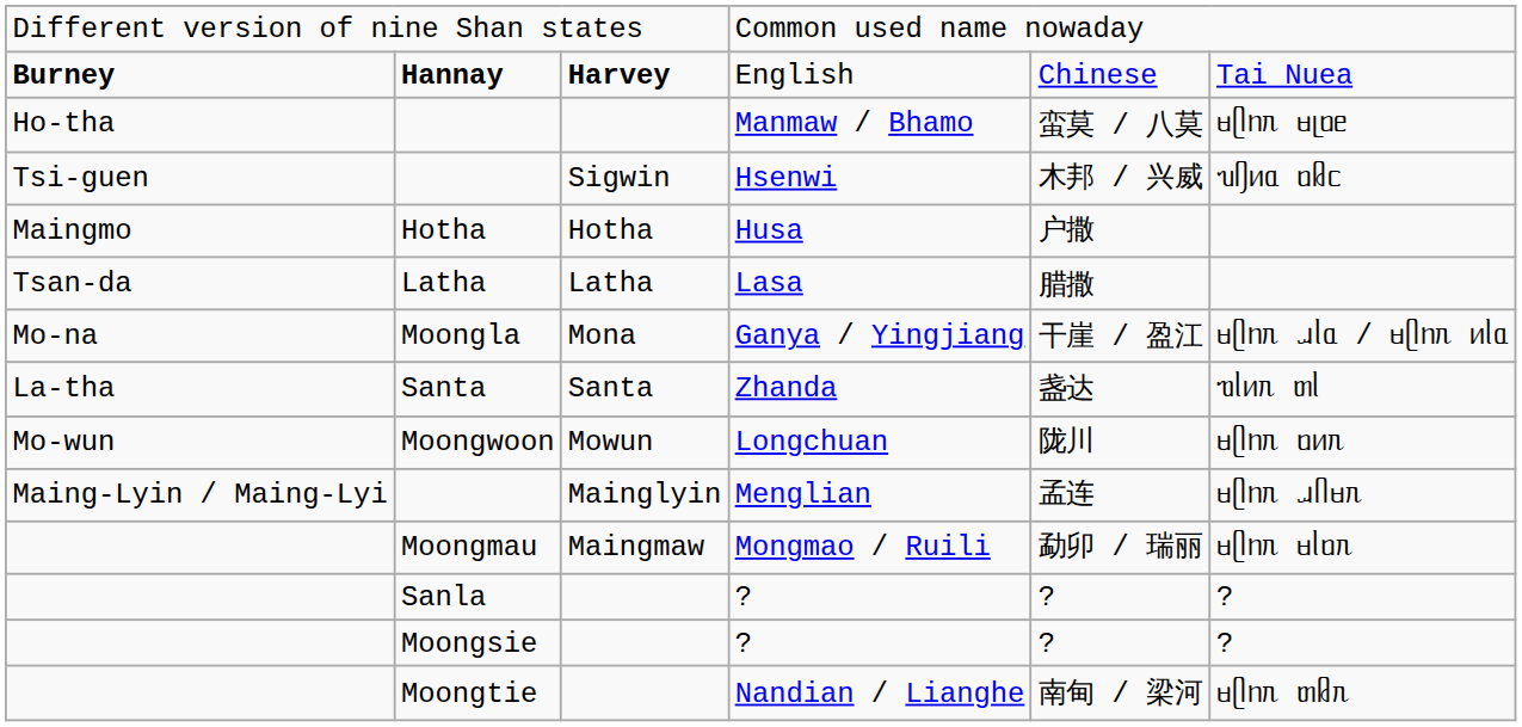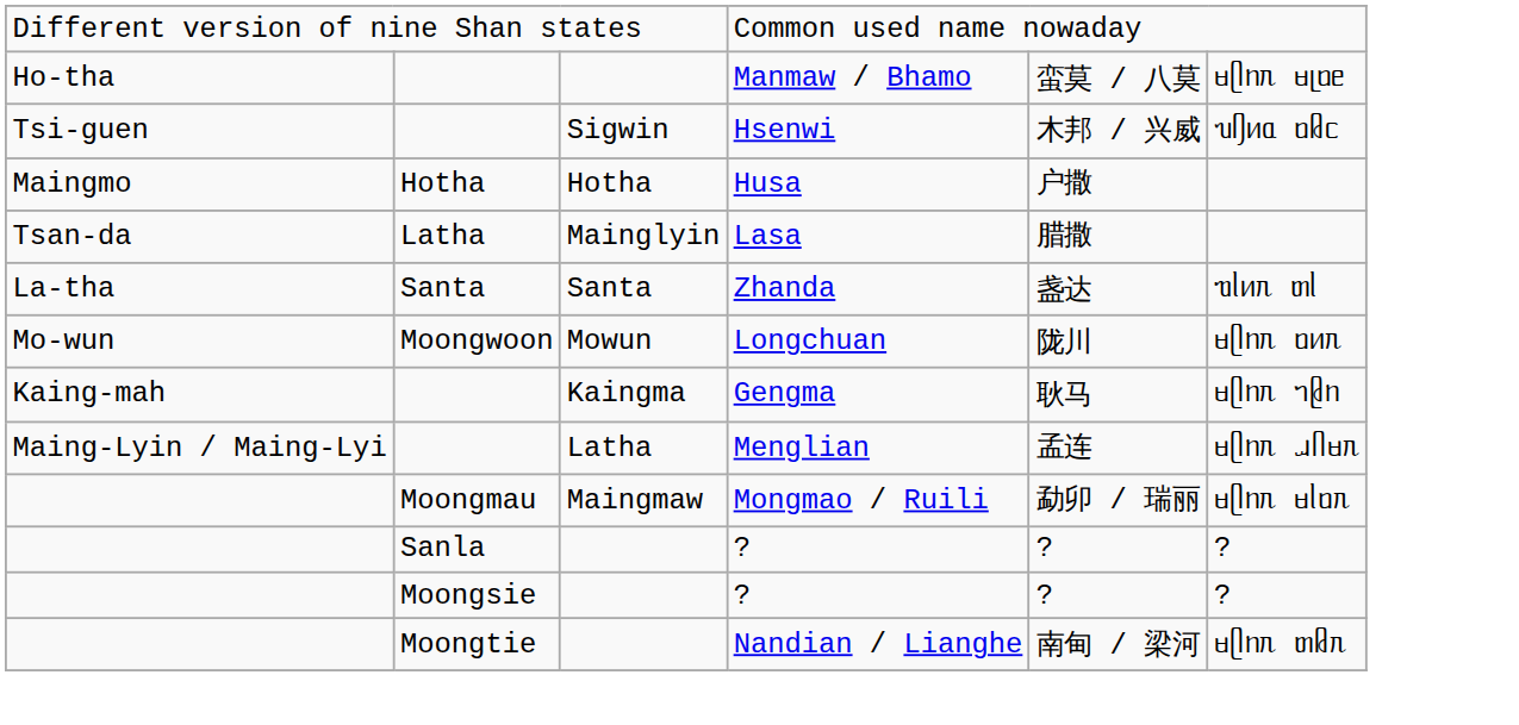 <table class="wikitable">
 <tr>
 <td colspan="3">Different version of nine Shan states</td>
 <td colspan="3">Common used name nowaday</td>
-</tr>
-<tr>
-<td><strong>Burney</strong></td>
-<td><strong>Hannay</strong></td>
-<td><strong>Harvey</strong></td>
-<td>English</td>
-<td><a href='#'>Chinese</a></td>
-<td><a href='#'>Tai Nuea</a></td>
 </tr>
 <tr>
 <td>Ho-tha</td>
 <td></td>
 <td></td>
 <td><a href='#'>Manmaw</a> / <a href='#'>Bhamo</a></td>
 <td>蛮莫 / 八莫</td>
 <td>ᥛᥫᥒᥰ ᥛᥨᥝᥱ</td>
 </tr>
 <tr>
 <td>Tsi-guen</td>
 <td></td>
 <td>Sigwin</td>
 <td><a href='#'>Hsenwi</a></td>
 <td>木邦 / 兴威</td>
 <td>ᥔᥦᥢᥲ ᥝᥤᥴ</td>
 </tr>
 <tr>
 <td>Maingmo</td>
 <td>Hotha</td>
 <td>Hotha</td>
 <td><a href='#'>Husa</a></td>
 <td>户撒</td>
 <td></td>
 </tr>
 <tr>
 <td>Tsan-da</td>
 <td>Latha</td>
-<td>Latha</td>
+<td>Mainglyin</td>
 <td><a href='#'>Lasa</a></td>
 <td>腊撒</td>
 <td></td>
-</tr>
-<tr>
-<td>Mo-na</td>
-<td>Moongla</td>
-<td>Mona</td>
-<td><a href='#'>Ganya</a> / <a href='#'>Yingjiang</a></td>
-<td>干崖 / 盈江</td>
-<td>ᥛᥫᥒᥰ ᥘᥣᥲ / ᥛᥫᥒᥰ ᥢᥣᥲ</td>
 </tr>
 <tr>
 <td>La-tha</td>
 <td>Santa</td>
 <td>Santa</td>
 <td><a href='#'>Zhanda</a></td>
 <td>盏达</td>
 <td>ᥓᥣᥢᥰ ᥖᥣ</td>
 </tr>
 <tr>
 <td>Mo-wun</td>
 <td>Moongwoon</td>
 <td>Mowun</td>
 <td><a href='#'>Longchuan</a></td>
 <td>陇川</td>
 <td>ᥛᥫᥒᥰ ᥝᥢᥰ</td>
 </tr>
 <tr>
+<td>Kaing-mah</td>
+<td></td>
+<td>Kaingma</td>
+<td><a href='#'>Gengma</a></td>
+<td>耿马</td>
+<td>ᥛᥫᥒᥰ ᥐᥪᥒ</td>
+</tr>
+<tr>
 <td>Maing-Lyin / Maing-Lyi</td>
 <td></td>
-<td>Mainglyin</td>
+<td>Latha</td>
 <td><a href='#'>Menglian</a></td>
 <td>孟连</td>
 <td>ᥛᥫᥒᥰ ᥘᥥᥛᥰ</td>
 </tr>
 <tr>
 <td></td>
 <td>Moongmau</td>
 <td>Maingmaw</td>
 <td><a href='#'>Mongmao</a> / <a href='#'>Ruili</a></td>
 <td>勐卯 / 瑞丽</td>
 <td>ᥛᥫᥒᥰ ᥛᥣᥝᥰ</td>
 </tr>
 <tr>
 <td></td>
 <td>Sanla</td>
 <td></td>
 <td>?</td>
 <td>?</td>
 <td>?</td>
 </tr>
 <tr>
 <td></td>
 <td>Moongsie</td>
 <td></td>
 <td>?</td>
 <td>?</td>
 <td>?</td>
 </tr>
 <tr>
 <td></td>
 <td>Moongtie</td>
 <td></td>
 <td><a href='#'>Nandian</a> / <a href='#'>Lianghe</a></td>
 <td>南甸 / 梁河</td>
 <td>ᥛᥫᥒᥰ ᥖᥤᥰ</td>
 </tr>
 </table>
